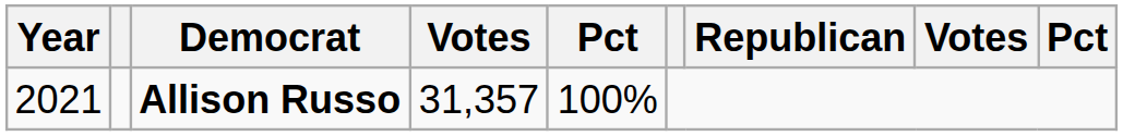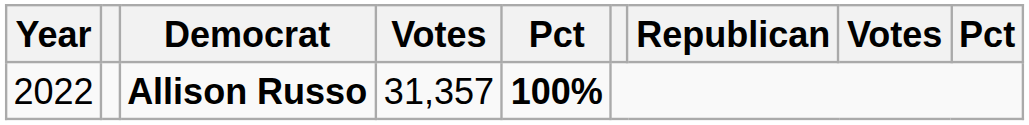 <table class="wikitable" style="margin:0.5em ; font-size:95%">
 <tr>
 <th>Year</th>
 <th></th>
 <th>Democrat</th>
 <th>Votes</th>
 <th>Pct</th>
 <th></th>
 <th>Republican</th>
 <th>Votes</th>
 <th>Pct</th>
 </tr>
 <tr>
-<td>2021</td>
+<td>2022</td>
 <td></td>
 <td><strong>Allison Russo</strong></td>
 <td>31,357</td>
-<td>100%</td>
+<td><strong>100%</strong></td>
 </tr>
 </table>
